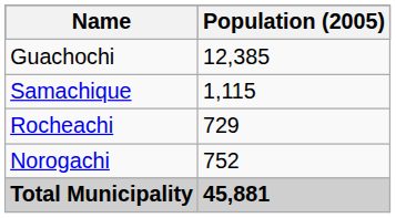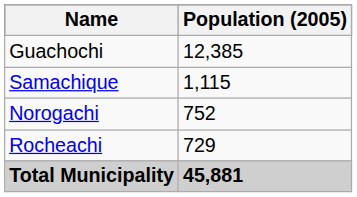 <table class="wikitable">
 <tr style="background:#000000; color:black;">
 <th><strong>Name</strong></th>
 <th><strong>Population (2005)</strong></th>
 </tr>
 <tr>
 <td>Guachochi</td>
 <td>12,385</td>
 </tr>
 <tr>
 <td><a href='#'>Samachique</a></td>
 <td>1,115</td>
 </tr>
 <tr>
+<td><a href='#'>Norogachi</a></td>
+<td>752</td>
+</tr>
+<tr>
 <td><a href='#'>Rocheachi</a></td>
 <td>729</td>
-</tr>
-<tr>
-<td><a href='#'>Norogachi</a></td>
-<td>752</td>
 </tr>
 <tr style="background:#CFCFCF;">
 <td><strong>Total Municipality</strong></td>
 <td><strong>45,881</strong></td>
 </tr>
 </table>
